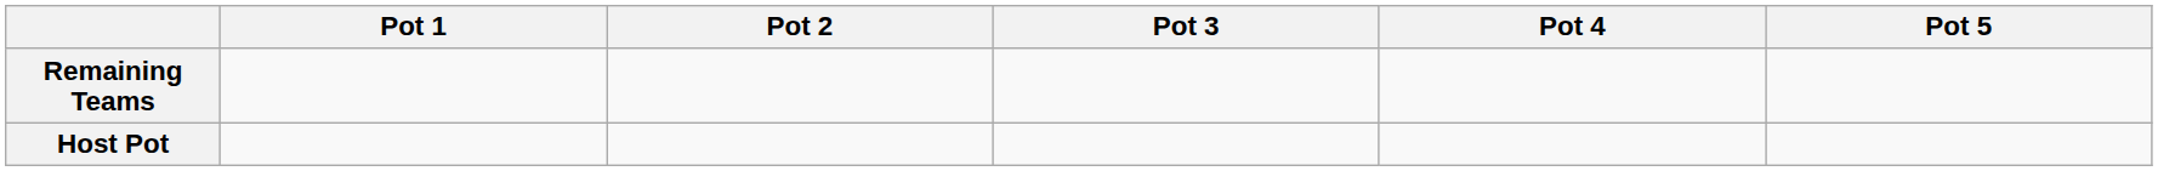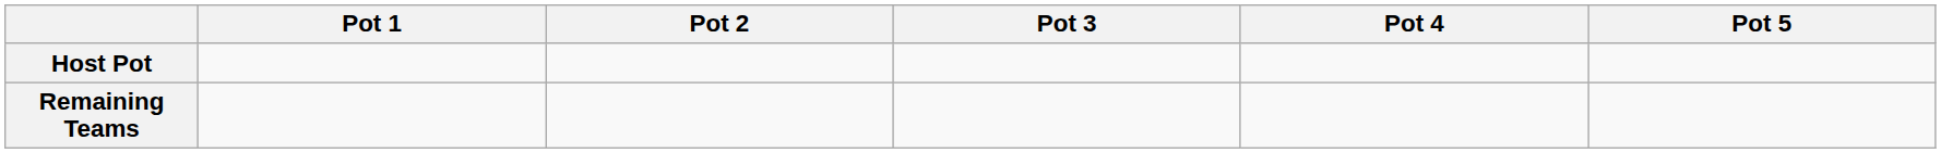 <table class="wikitable" style="width:100%;">
 <tr>
 <th width=10%></th>
 <th width=18%>Pot 1</th>
 <th width=18%>Pot 2</th>
 <th width=18%>Pot 3</th>
 <th width=18%>Pot 4</th>
 <th width=18%>Pot 5</th>
 </tr>
 <tr>
+<th>Host Pot</th>
+<td></td>
+<td></td>
+<td></td>
+<td></td>
+<td></td>
+</tr>
+<tr>
 <th>Remaining Teams</th>
 <td></td>
 <td></td>
 <td></td>
 <td></td>
 <td></td>
 </tr>
-<tr>
-<th>Host Pot</th>
-<td></td>
-<td></td>
-<td></td>
-<td></td>
-<td></td>
-</tr>
 </table>
